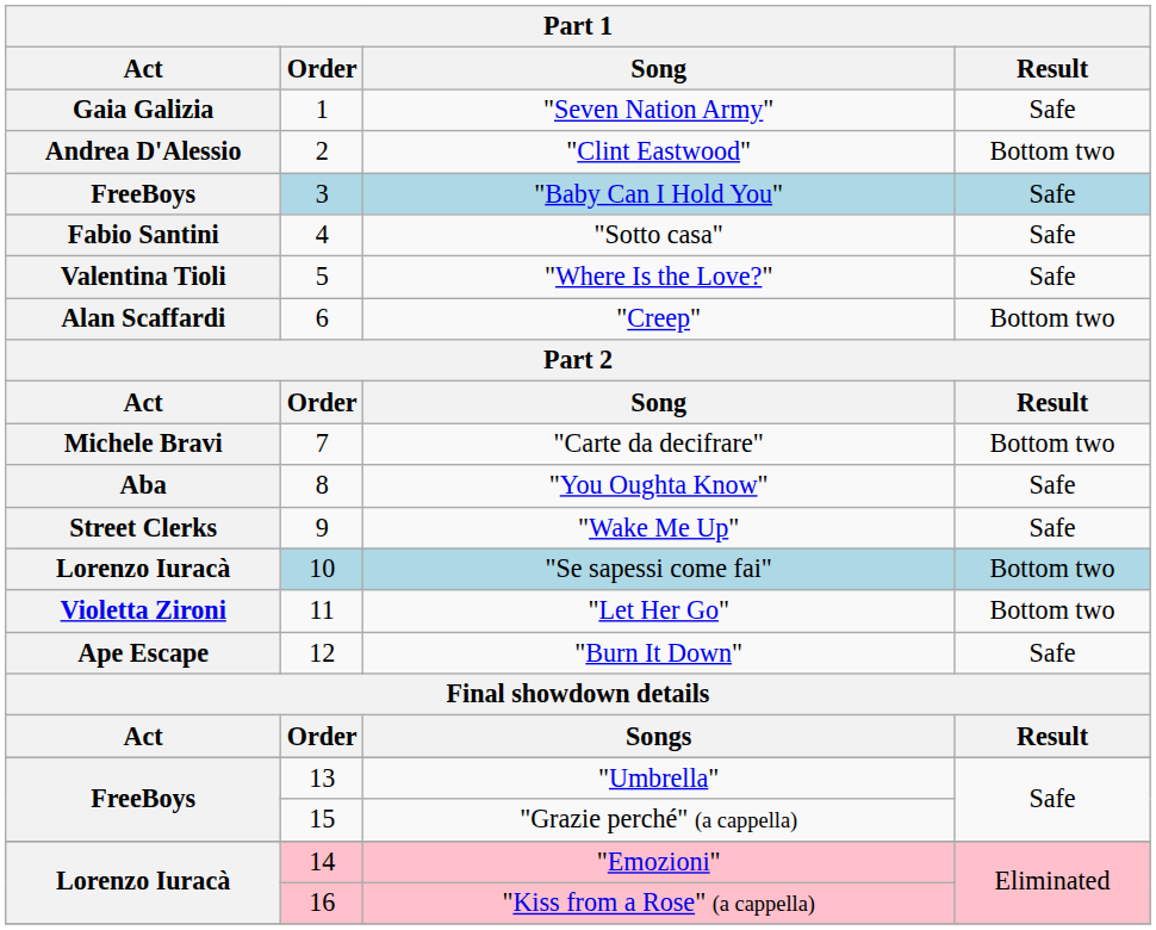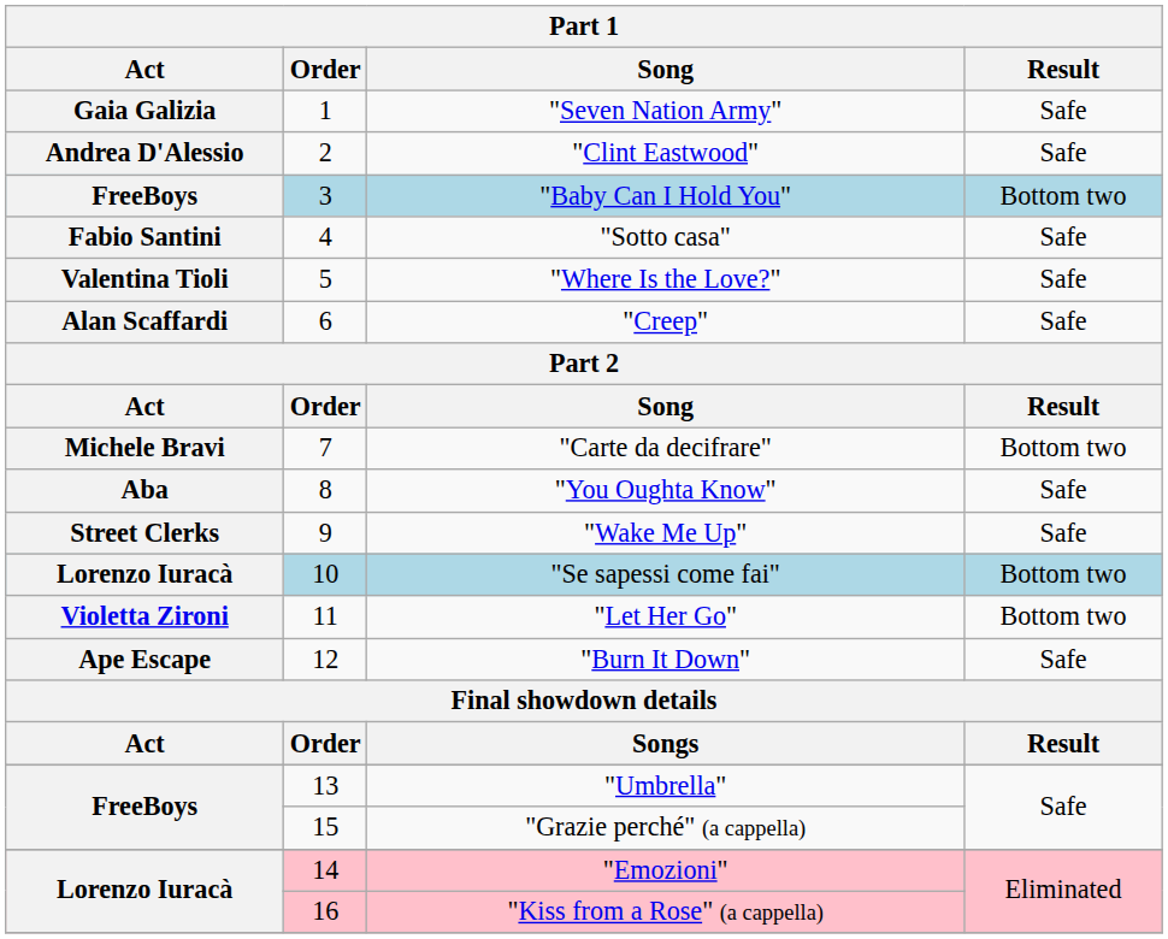 <table class="wikitable plainrowheaders" style="text-align:center;">
 <tr>
 <th colspan="4">Part 1</th>
 </tr>
 <tr>
 <th scope="col" style="width:10em;">Act</th>
 <th scope="col">Order</th>
 <th scope="col" style="width:22em;">Song</th>
 <th scope="col" style="width:7em;">Result</th>
 </tr>
 <tr>
 <th scope="row">Gaia Galizia</th>
 <td>1</td>
 <td>"<a href='#'>Seven Nation Army</a>"</td>
 <td>Safe</td>
 </tr>
 <tr>
 <th scope="row">Andrea D'Alessio</th>
 <td>2</td>
 <td>"<a href='#'>Clint Eastwood</a>"</td>
-<td>Bottom two</td>
+<td>Safe</td>
 </tr>
 <tr style="background:lightblue;">
 <th scope="row">FreeBoys</th>
 <td>3</td>
 <td>"<a href='#'>Baby Can I Hold You</a>"</td>
-<td>Safe</td>
+<td>Bottom two</td>
 </tr>
 <tr>
 <th scope="row">Fabio Santini</th>
 <td>4</td>
 <td>"Sotto casa"</td>
 <td>Safe</td>
 </tr>
 <tr>
 <th scope="row">Valentina Tioli</th>
 <td>5</td>
 <td>"<a href='#'>Where Is the Love?</a>"</td>
 <td>Safe</td>
 </tr>
 <tr>
 <th scope="row">Alan Scaffardi</th>
 <td>6</td>
 <td>"<a href='#'>Creep</a>"</td>
-<td>Bottom two</td>
+<td>Safe</td>
 </tr>
 <tr>
 <th colspan="4">Part 2</th>
 </tr>
 <tr>
 <th scope="col" style="width:10em;">Act</th>
 <th scope="col">Order</th>
 <th scope="col" style="width:20em;">Song</th>
 <th scope="col" style="width:7em;">Result</th>
 </tr>
 <tr>
 <th scope="row">Michele Bravi</th>
 <td>7</td>
 <td>"Carte da decifrare"</td>
 <td>Bottom two</td>
 </tr>
 <tr>
 <th scope="row">Aba</th>
 <td>8</td>
 <td>"<a href='#'>You Oughta Know</a>"</td>
 <td>Safe</td>
 </tr>
 <tr>
 <th scope="row">Street Clerks</th>
 <td>9</td>
 <td>"<a href='#'>Wake Me Up</a>"</td>
 <td>Safe</td>
 </tr>
 <tr style="background:lightblue;">
 <th scope="row">Lorenzo Iuracà</th>
 <td>10</td>
 <td>"Se sapessi come fai"</td>
 <td>Bottom two</td>
 </tr>
 <tr>
 <th scope="row"><a href='#'>Violetta Zironi</a></th>
 <td>11</td>
 <td>"<a href='#'>Let Her Go</a>"</td>
 <td>Bottom two</td>
 </tr>
 <tr>
 <th scope="row">Ape Escape</th>
 <td>12</td>
 <td>"<a href='#'>Burn It Down</a>"</td>
 <td>Safe</td>
 </tr>
 <tr>
 <th colspan="4">Final showdown details</th>
 </tr>
 <tr>
 <th scope="col" style="width:10em;">Act</th>
 <th scope="col">Order</th>
 <th scope="col" style="width:20em;">Songs</th>
 <th scope="col" style="width:7em;">Result</th>
 </tr>
 <tr>
 </tr>
 <tr>
 <th scope="row" rowspan="2">FreeBoys</th>
 <td>13</td>
 <td>"<a href='#'>Umbrella</a>"</td>
 <td rowspan="2">Safe</td>
 </tr>
 <tr>
 <td>15</td>
 <td>"Grazie perché" <small>(a cappella)</small></td>
 </tr>
 <tr>
 </tr>
 <tr style="background:pink;">
 <th scope="row" rowspan="2">Lorenzo Iuracà</th>
 <td>14</td>
 <td>"<a href='#'>Emozioni</a>"</td>
 <td rowspan="2">Eliminated</td>
 </tr>
 <tr style="background:pink;">
 <td>16</td>
 <td>"<a href='#'>Kiss from a Rose</a>" <small>(a cappella)</small></td>
 </tr>
 <tr>
 </tr>
 </table>
